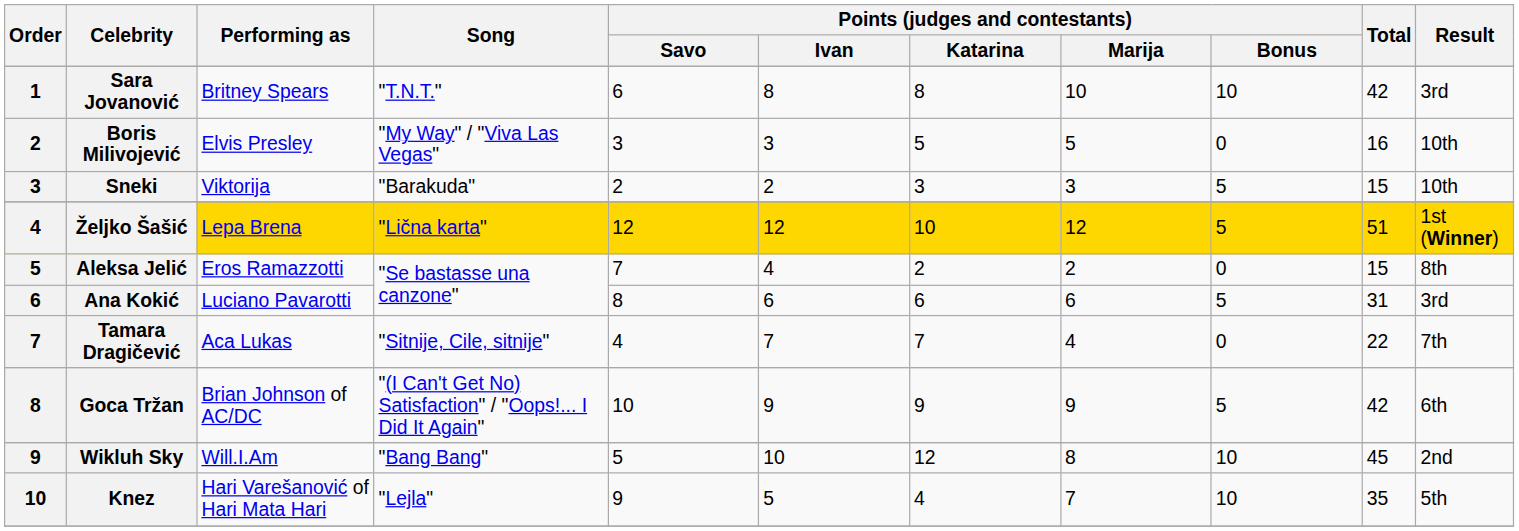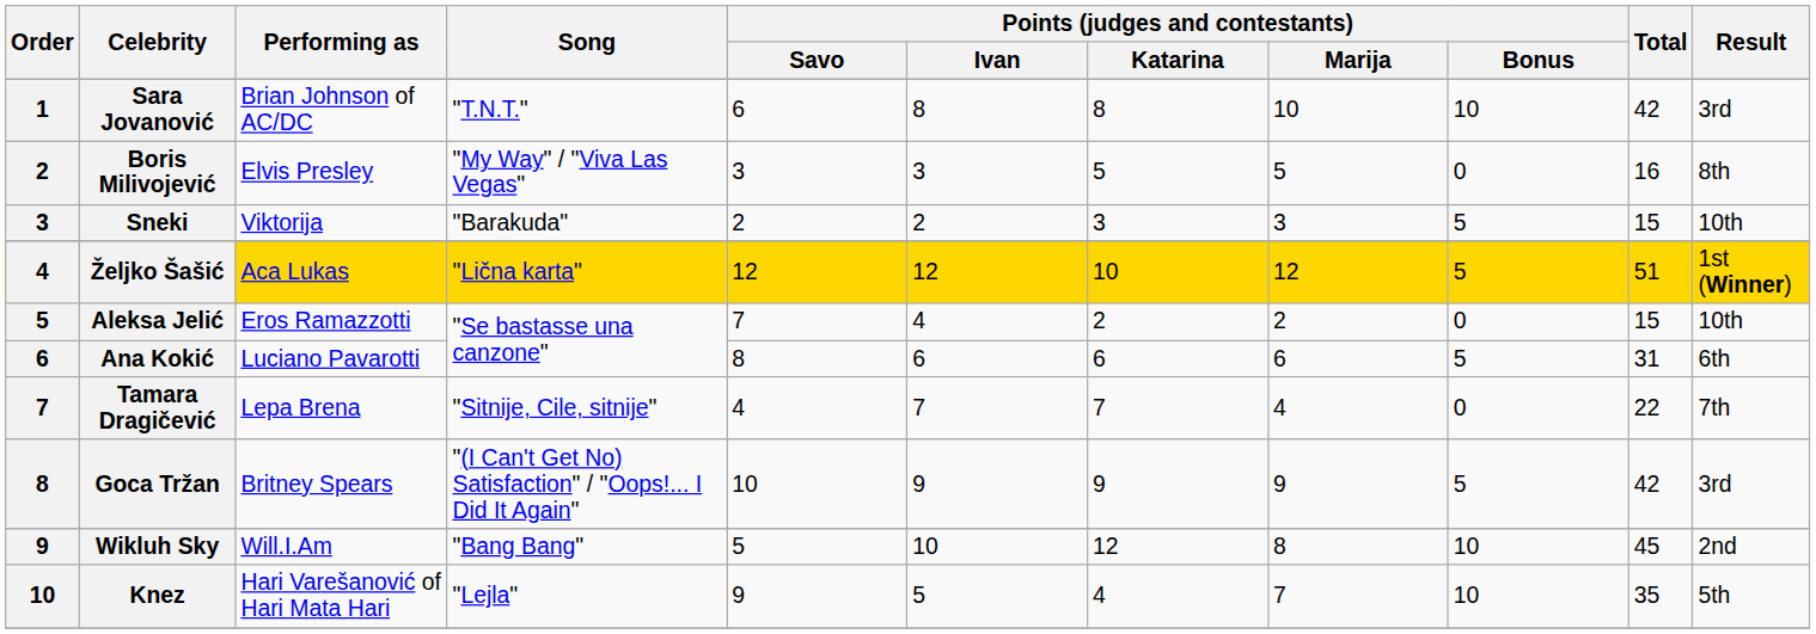 <table class=wikitable>
 <tr>
 <th rowspan="2">Order</th>
 <th rowspan="2">Celebrity</th>
 <th rowspan="2">Performing as</th>
 <th rowspan="2">Song</th>
 <th colspan="5" style="width:50%;">Points (judges and contestants)</th>
 <th rowspan="2">Total</th>
 <th rowspan="2">Result</th>
 </tr>
 <tr>
 <th style="width:10%;">Savo</th>
 <th style="width:10%;">Ivan</th>
 <th style="width:10%;">Katarina</th>
 <th style="width:10%;">Marija</th>
 <th style="width:10%;">Bonus</th>
 </tr>
 <tr>
 </tr>
 <tr -bgcolor="tan">
 <th scope="row">1</th>
 <th scope="row">Sara Jovanović</th>
-<td><a href='#'>Britney Spears</a></td>
+<td><a href='#'>Brian Johnson</a> of <a href='#'>AC/DC</a></td>
 <td>"<a href='#'>T.N.T.</a>"</td>
 <td>6</td>
 <td>8</td>
 <td>8</td>
 <td>10</td>
 <td>10</td>
 <td>42</td>
 <td>3rd</td>
 </tr>
 <tr>
 <th scope="row">2</th>
 <th scope="row">Boris Milivojević</th>
 <td><a href='#'>Elvis Presley</a></td>
 <td>"<a href='#'>My Way</a>" / "<a href='#'>Viva Las Vegas</a>"</td>
 <td>3</td>
 <td>3</td>
 <td>5</td>
 <td>5</td>
 <td>0</td>
 <td>16</td>
-<td>10th</td>
+<td>8th</td>
 </tr>
 <tr>
 <th scope="row">3</th>
 <th scope="row">Sneki</th>
 <td><a href='#'>Viktorija</a></td>
 <td>"Barakuda"</td>
 <td>2</td>
 <td>2</td>
 <td>3</td>
 <td>3</td>
 <td>5</td>
 <td>15</td>
 <td>10th</td>
 </tr>
 <tr>
 </tr>
 <tr style="background:gold;">
 <th scope="row">4</th>
 <th scope="row">Željko Šašić</th>
-<td><a href='#'>Lepa Brena</a></td>
+<td><a href='#'>Aca Lukas</a></td>
 <td>"<a href='#'>Lična karta</a>"</td>
 <td>12</td>
 <td>12</td>
 <td>10</td>
 <td>12</td>
 <td>5</td>
 <td>51</td>
 <td>1st (<strong>Winner</strong>)</td>
 </tr>
 <tr>
 <th scope="row">5</th>
 <th scope="row">Aleksa Jelić</th>
 <td><a href='#'>Eros Ramazzotti</a></td>
 <td rowspan="2">"<a href='#'>Se bastasse una canzone</a>" </td>
 <td>7</td>
 <td>4</td>
 <td>2</td>
 <td>2</td>
 <td>0</td>
 <td>15</td>
-<td>8th</td>
+<td>10th</td>
 </tr>
 <tr>
 <th scope="row">6</th>
 <th scope="row">Ana Kokić</th>
 <td><a href='#'>Luciano Pavarotti</a></td>
 <td>8</td>
 <td>6</td>
 <td>6</td>
 <td>6</td>
 <td>5</td>
 <td>31</td>
-<td>3rd</td>
+<td>6th</td>
 </tr>
 <tr>
 <th scope="row">7</th>
 <th scope="row">Tamara Dragičević</th>
-<td><a href='#'>Aca Lukas</a></td>
+<td><a href='#'>Lepa Brena</a></td>
 <td>"<a href='#'>Sitnije, Cile, sitnije</a>"</td>
 <td>4</td>
 <td>7</td>
 <td>7</td>
 <td>4</td>
 <td>0</td>
 <td>22</td>
 <td>7th</td>
 </tr>
 <tr>
 </tr>
 <tr -bgcolor="tan">
 <th scope="row">8</th>
 <th scope="row">Goca Tržan</th>
-<td><a href='#'>Brian Johnson</a> of <a href='#'>AC/DC</a></td>
+<td><a href='#'>Britney Spears</a></td>
 <td>"<a href='#'>(I Can't Get No) Satisfaction</a>" / "<a href='#'>Oops!... I Did It Again</a>"</td>
 <td>10</td>
 <td>9</td>
 <td>9</td>
 <td>9</td>
 <td>5</td>
 <td>42</td>
-<td>6th</td>
+<td>3rd</td>
 </tr>
 <tr>
 </tr>
 <tr -bgcolor="silver">
 <th scope="row">9</th>
 <th scope="row">Wikluh Sky</th>
 <td><a href='#'>Will.I.Am</a></td>
 <td>"<a href='#'>Bang Bang</a>"</td>
 <td>5</td>
 <td>10</td>
 <td>12</td>
 <td>8</td>
 <td>10</td>
 <td>45</td>
 <td>2nd</td>
 </tr>
 <tr>
 <th scope="row">10</th>
 <th scope="row">Knez</th>
 <td><a href='#'>Hari Varešanović</a> of <a href='#'>Hari Mata Hari</a></td>
 <td>"<a href='#'>Lejla</a>"</td>
 <td>9</td>
 <td>5</td>
 <td>4</td>
 <td>7</td>
 <td>10</td>
 <td>35</td>
 <td>5th</td>
 </tr>
 <tr>
 </tr>
 </table>
